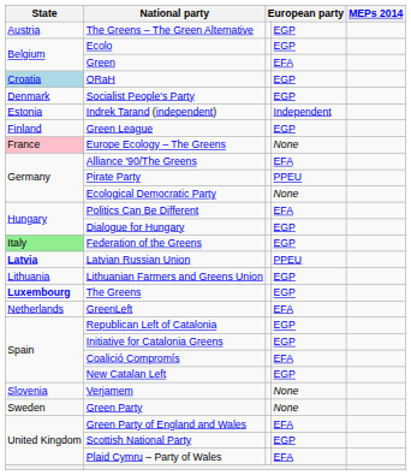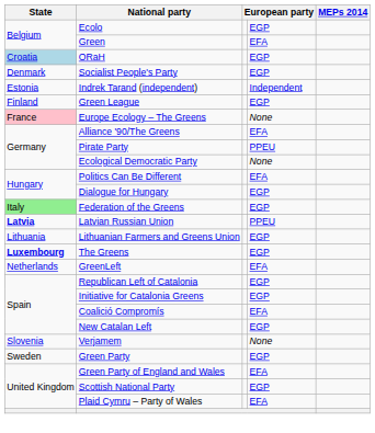 <table class="wikitable sortable mw-collapsible mw-collapsed" style="font-size:90%">
 <tr>
 <th>State</th>
 <th>National party</th>
 <th colspan="2">European party</th>
 <th data-sort-type="number"><a href='#'>MEPs 2014</a></th>
-</tr>
-<tr>
-<td> <a href='#'>Austria</a></td>
-<td><a href='#'>The Greens – The Green Alternative</a></td>
-<td></td>
-<td><a href='#'>EGP</a></td>
-<td></td>
 </tr>
 <tr>
 <td rowspan="2"> <a href='#'>Belgium</a></td>
 <td><a href='#'>Ecolo</a></td>
 <td></td>
 <td><a href='#'>EGP</a></td>
 <td></td>
 </tr>
 <tr>
 <td><a href='#'>Green</a></td>
 <td></td>
 <td><a href='#'>EFA</a></td>
 <td></td>
 </tr>
 <tr>
 <td style="background: lightblue;"> <a href='#'>Croatia</a></td>
 <td><a href='#'>ORaH</a></td>
 <td></td>
 <td><a href='#'>EGP</a></td>
 <td></td>
 </tr>
 <tr>
 <td> <a href='#'>Denmark</a></td>
 <td><a href='#'>Socialist People's Party</a></td>
 <td></td>
 <td><a href='#'>EGP</a></td>
 <td></td>
 </tr>
 <tr>
 <td> <a href='#'>Estonia</a></td>
 <td><a href='#'>Indrek Tarand</a> (<a href='#'>independent</a>)</td>
 <td></td>
 <td><a href='#'>Independent</a></td>
 <td></td>
 </tr>
 <tr>
 <td> <a href='#'>Finland</a></td>
 <td><a href='#'>Green League</a></td>
 <td></td>
 <td><a href='#'>EGP</a></td>
 <td></td>
 </tr>
 <tr>
 <td style="background: pink;"> France</td>
 <td><a href='#'>Europe Ecology – The Greens</a></td>
 <td></td>
 <td><em>None</em></td>
 <td></td>
 </tr>
 <tr>
 <td rowspan="3"> Germany</td>
 <td><a href='#'>Alliance '90/The Greens</a></td>
 <td></td>
 <td><a href='#'>EFA</a></td>
 <td></td>
 </tr>
 <tr>
 <td><a href='#'>Pirate Party</a></td>
 <td></td>
 <td><a href='#'>PPEU</a></td>
 <td></td>
 </tr>
 <tr>
 <td><a href='#'>Ecological Democratic Party</a></td>
 <td></td>
 <td><em>None</em></td>
 <td></td>
 </tr>
 <tr>
 <td rowspan="2"> <a href='#'>Hungary</a></td>
 <td><a href='#'>Politics Can Be Different</a></td>
 <td></td>
 <td><a href='#'>EFA</a></td>
 <td></td>
 </tr>
 <tr>
 <td><a href='#'>Dialogue for Hungary</a></td>
 <td></td>
 <td><a href='#'>EGP</a></td>
 <td></td>
 </tr>
 <tr>
 <td style="background: lightgreen;"> Italy</td>
 <td><a href='#'>Federation of the Greens</a></td>
 <td></td>
 <td><a href='#'>EGP</a></td>
 <td></td>
 </tr>
 <tr>
 <td><strong> <a href='#'>Latvia</a></strong></td>
 <td><a href='#'>Latvian Russian Union</a></td>
 <td></td>
 <td><a href='#'>PPEU</a></td>
 <td></td>
 </tr>
 <tr>
 <td> <a href='#'>Lithuania</a></td>
 <td><a href='#'>Lithuanian Farmers and Greens Union</a></td>
 <td></td>
 <td><a href='#'>EGP</a></td>
 <td></td>
 </tr>
 <tr>
 <td><strong> <a href='#'>Luxembourg</a></strong></td>
 <td><a href='#'>The Greens</a></td>
 <td></td>
 <td><a href='#'>EGP</a></td>
 <td></td>
 </tr>
 <tr>
 <td> <a href='#'>Netherlands</a></td>
 <td><a href='#'>GreenLeft</a></td>
 <td></td>
 <td><a href='#'>EFA</a></td>
 <td></td>
 </tr>
 <tr>
 <td rowspan="4"> Spain</td>
 <td><a href='#'>Republican Left of Catalonia</a></td>
 <td></td>
 <td><a href='#'>EGP</a></td>
 <td></td>
 </tr>
 <tr>
 <td><a href='#'>Initiative for Catalonia Greens</a></td>
 <td></td>
 <td><a href='#'>EGP</a></td>
 <td></td>
 </tr>
 <tr>
 <td><a href='#'>Coalició Compromís</a></td>
 <td></td>
 <td><a href='#'>EFA</a></td>
 <td></td>
 </tr>
 <tr>
 <td><a href='#'>New Catalan Left</a></td>
 <td></td>
 <td><a href='#'>EGP</a></td>
 <td></td>
 </tr>
 <tr>
 <td> <a href='#'>Slovenia</a></td>
 <td><a href='#'>Verjamem</a></td>
 <td></td>
 <td><em>None</em></td>
 <td></td>
 </tr>
 <tr>
 <td> Sweden</td>
 <td><a href='#'>Green Party</a></td>
 <td></td>
-<td><em>None</em></td>
+<td><a href='#'>EGP</a></td>
 <td></td>
 </tr>
 <tr>
 <td rowspan="3"> United Kingdom</td>
 <td><a href='#'>Green Party of England and Wales</a></td>
 <td></td>
 <td><a href='#'>EFA</a></td>
 <td></td>
 </tr>
 <tr>
 <td><a href='#'>Scottish National Party</a></td>
 <td></td>
 <td><a href='#'>EGP</a></td>
 <td></td>
 </tr>
 <tr>
 <td><a href='#'>Plaid Cymru</a> – Party of Wales</td>
 <td></td>
 <td><a href='#'>EFA</a></td>
 <td></td>
 </tr>
 <tr>
 <th></th>
 <th colspan="3"></th>
 <th></th>
 </tr>
 </table>
